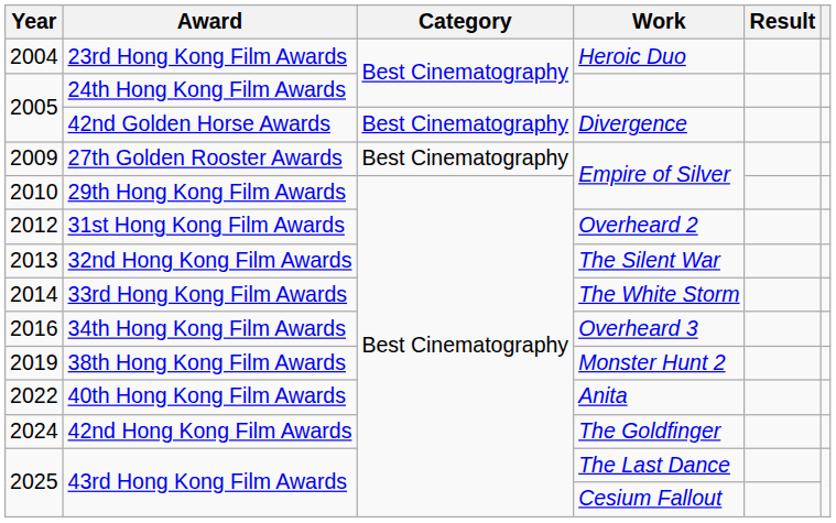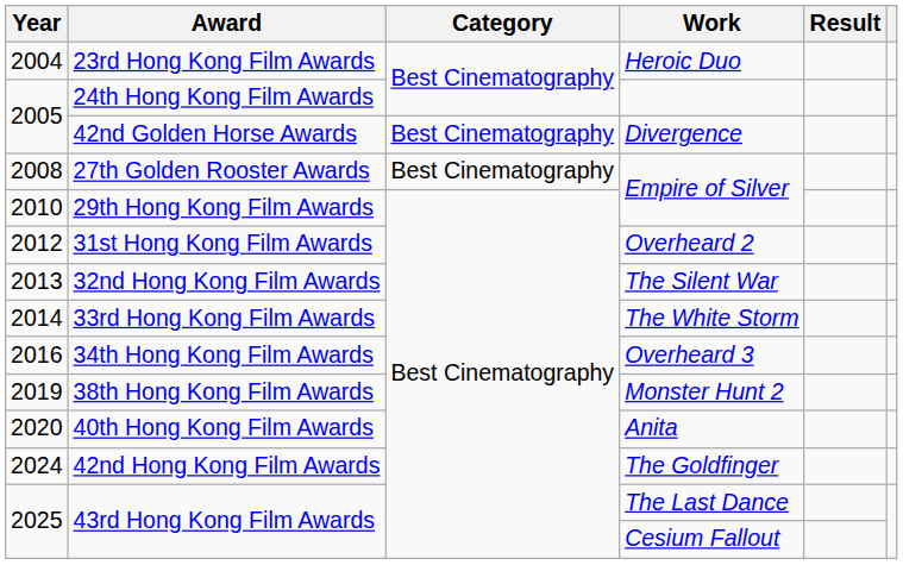 <table class="wikitable plainrowheaders">
 <tr>
 <th>Year</th>
 <th>Award</th>
 <th>Category</th>
 <th>Work</th>
 <th>Result</th>
 <th></th>
 </tr>
 <tr>
 <td>2004</td>
 <td><a href='#'>23rd Hong Kong Film Awards</a></td>
 <td rowspan="2"><a href='#'>Best Cinematography</a></td>
 <td><em><a href='#'>Heroic Duo</a></em></td>
 <td></td>
 <td></td>
 </tr>
 <tr>
 <td rowspan="2">2005</td>
 <td><a href='#'>24th Hong Kong Film Awards</a></td>
 <td><em></em></td>
 <td></td>
 <td></td>
 </tr>
 <tr>
 <td><a href='#'>42nd Golden Horse Awards</a></td>
 <td><a href='#'>Best Cinematography</a></td>
 <td><em><a href='#'>Divergence</a></em></td>
 <td></td>
 <td></td>
 </tr>
 <tr>
-<td>2009</td>
+<td>2008</td>
 <td><a href='#'>27th Golden Rooster Awards</a></td>
 <td>Best Cinematography</td>
 <td rowspan="2"><em><a href='#'>Empire of Silver</a></em></td>
 <td></td>
 <td></td>
 </tr>
 <tr>
 <td>2010</td>
 <td><a href='#'>29th Hong Kong Film Awards</a></td>
 <td rowspan="10">Best Cinematography</td>
 <td></td>
 <td></td>
 </tr>
 <tr>
 <td>2012</td>
 <td><a href='#'>31st Hong Kong Film Awards</a></td>
 <td><em><a href='#'>Overheard 2</a></em></td>
 <td></td>
 <td></td>
 </tr>
 <tr>
 <td>2013</td>
 <td><a href='#'>32nd Hong Kong Film Awards</a></td>
 <td><em><a href='#'>The Silent War</a></em></td>
 <td></td>
 <td></td>
 </tr>
 <tr>
 <td>2014</td>
 <td><a href='#'>33rd Hong Kong Film Awards</a></td>
 <td><em><a href='#'>The White Storm</a></em></td>
 <td></td>
 <td></td>
 </tr>
 <tr>
 <td>2016</td>
 <td><a href='#'>34th Hong Kong Film Awards</a></td>
 <td><em><a href='#'>Overheard 3</a></em></td>
 <td></td>
 <td></td>
 </tr>
 <tr>
 <td>2019</td>
 <td><a href='#'>38th Hong Kong Film Awards</a></td>
 <td><em><a href='#'>Monster Hunt 2</a></em></td>
 <td></td>
 <td></td>
 </tr>
 <tr>
-<td>2022</td>
+<td>2020</td>
 <td><a href='#'>40th Hong Kong Film Awards</a></td>
 <td><em><a href='#'>Anita</a></em></td>
 <td></td>
 <td></td>
 </tr>
 <tr>
 <td>2024</td>
 <td><a href='#'>42nd Hong Kong Film Awards</a></td>
 <td><em><a href='#'>The Goldfinger</a></em></td>
 <td></td>
 <td></td>
 </tr>
 <tr>
 <td rowspan="2">2025</td>
 <td rowspan="2"><a href='#'>43rd Hong Kong Film Awards</a></td>
 <td><em><a href='#'>The Last Dance</a></em></td>
 <td></td>
 <td rowspan="2"></td>
 </tr>
 <tr>
 <td><em><a href='#'>Cesium Fallout</a></em></td>
 <td></td>
 </tr>
 </table>
